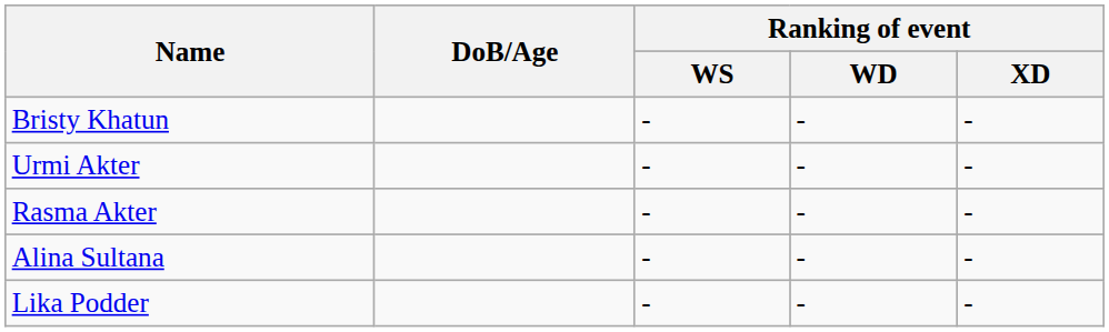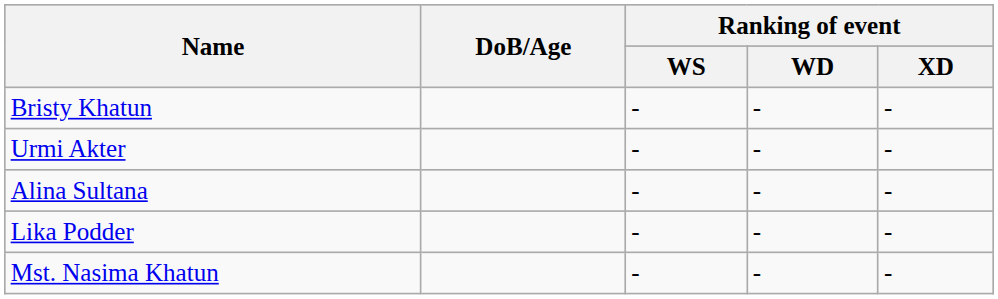 <table class="wikitable" style="width:600px; font-size:95%;">
 <tr>
 <th rowspan="2" align="left">Name</th>
 <th rowspan="2" align="left">DoB/Age</th>
 <th colspan="3" align="center">Ranking of event</th>
 </tr>
 <tr>
 <th align="center">WS</th>
 <th>WD</th>
 <th align="center">XD</th>
 </tr>
 <tr>
 <td><a href='#'>Bristy Khatun</a></td>
 <td></td>
 <td>-</td>
 <td>-</td>
 <td>-</td>
 </tr>
 <tr>
 <td><a href='#'>Urmi Akter</a></td>
 <td></td>
 <td>-</td>
 <td>-</td>
 <td>-</td>
 </tr>
 <tr>
-<td><a href='#'>Rasma Akter</a></td>
-<td></td>
-<td>-</td>
-<td>-</td>
-<td>-</td>
-</tr>
-<tr>
 <td><a href='#'>Alina Sultana</a></td>
 <td></td>
 <td>-</td>
 <td>-</td>
 <td>-</td>
 </tr>
 <tr>
 <td><a href='#'>Lika Podder</a></td>
 <td></td>
 <td>-</td>
 <td>-</td>
 <td>-</td>
 </tr>
+<tr>
+<td><a href='#'>Mst. Nasima Khatun</a></td>
+<td></td>
+<td>-</td>
+<td>-</td>
+<td>-</td>
+</tr>
 </table>
